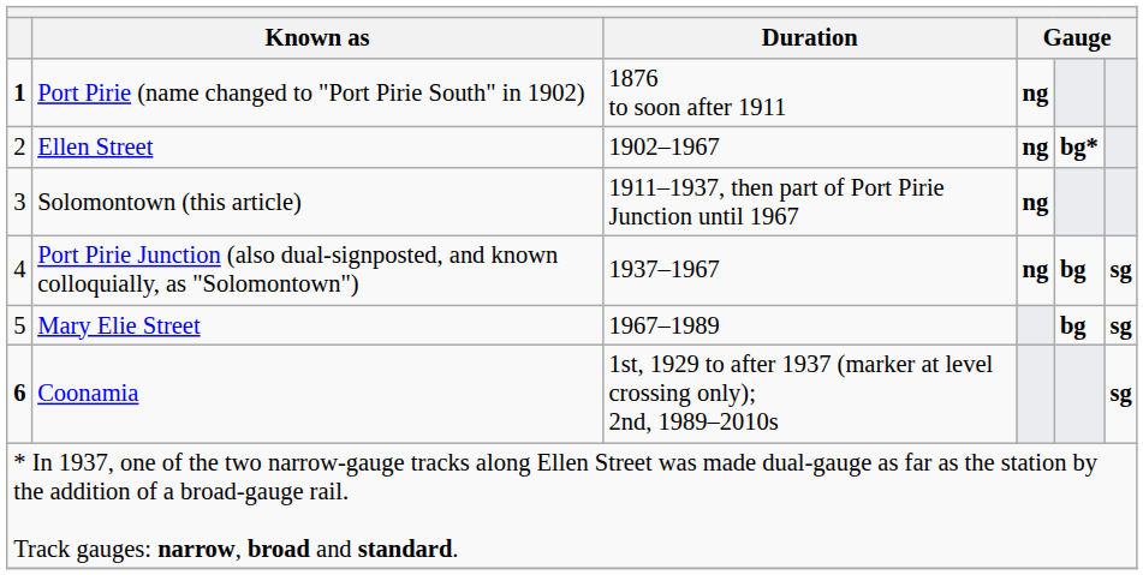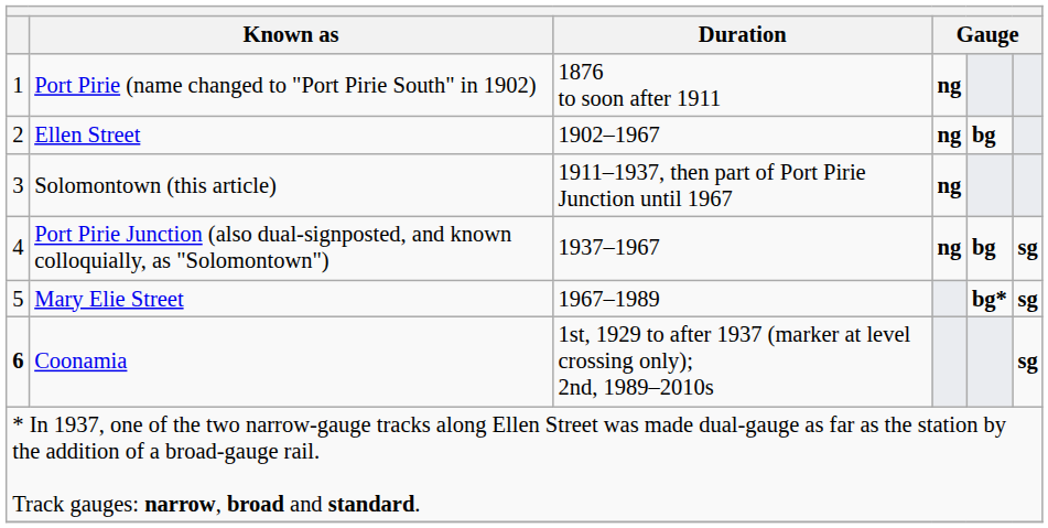 <table class="wikitable floatright mw-collapsible mw-collapsed" border= "1" style= "width:50%; font-size: 86%; float:right; margin-left:2em; margin-right:2em; margin-bottom:2em">
 <tr>
 <th colspan="6"></th>
 </tr>
 <tr>
 <th scope="col"> </th>
 <th scope="col">Known as</th>
 <th scope="col">Duration</th>
 <th scope="col" colspan="3">Gauge</th>
 </tr>
 <tr>
-<td><strong>1</strong></td>
+<td>1</td>
 <td><a href='#'>Port Pirie</a> (name changed to "Port Pirie South" in 1902)</td>
 <td>1876<br>to soon after 1911</td>
 <td><span><strong>ng</strong></span></td>
 <td style="background: #eaecf0;"> </td>
 <td style="background: #eaecf0;"></td>
 </tr>
 <tr>
 <td>2</td>
 <td><a href='#'>Ellen Street</a></td>
 <td>1902–1967</td>
 <td><span><strong>ng</strong></span></td>
-<td><span><strong> bg*</strong></span></td>
+<td><span><strong>bg</strong></span></td>
 <td style="background: #eaecf0;"></td>
 </tr>
 <tr>
 <td>3</td>
 <td>Solomontown (this article)</td>
 <td>1911–1937, then part of Port Pirie Junction until 1967</td>
 <td><span><strong>ng</strong></span></td>
 <td style="background: #eaecf0;"></td>
 <td style="background: #eaecf0;"></td>
 </tr>
 <tr>
 <td>4</td>
 <td><a href='#'>Port Pirie Junction</a> (also dual-signposted, and known colloquially, as "Solomontown")</td>
 <td>1937–1967</td>
 <td><span><strong>ng</strong></span></td>
 <td><span><strong>bg</strong></span></td>
 <td><span><strong>sg</strong></span></td>
 </tr>
 <tr>
 <td>5</td>
 <td><a href='#'>Mary Elie Street</a></td>
 <td>1967–1989</td>
 <td style="background: #eaecf0;"></td>
-<td><span><strong>bg</strong></span></td>
+<td><span><strong> bg*</strong></span></td>
 <td><span><strong>sg</strong></span></td>
 </tr>
 <tr>
 <td><strong>6</strong></td>
 <td><a href='#'>Coonamia</a></td>
 <td>1st, 1929 to after 1937 (marker at level crossing only);<br>2nd, 1989–2010s</td>
 <td style="background: #eaecf0;"></td>
 <td style="background: #eaecf0;"></td>
 <td><span><strong>sg</strong></span></td>
 </tr>
 <tr>
 <td colspan="6">* In 1937, one of the two narrow-gauge tracks along Ellen Street was made dual-gauge as far as the station by the addition of a broad-gauge rail. <br><br>Track gauges: <span><strong>narrow</strong></span>, <span><strong>broad</strong></span> and <span><strong>standard</strong>.</span><br></td>
 </tr>
 <tr>
 </tr>
 </table>
